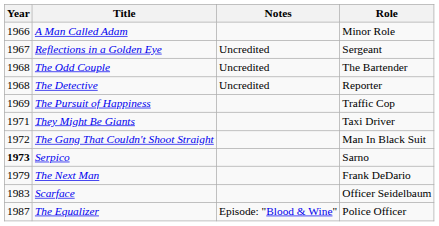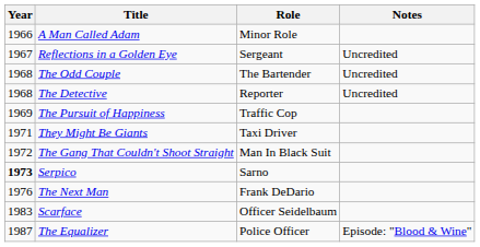 <table class="wikitable sortable">
 <tr>
 <th>Year</th>
 <th>Title</th>
+<th>Role</th>
 <th>Notes</th>
-<th>Role</th>
 </tr>
 <tr>
 <td>1966</td>
 <td><em><a href='#'>A Man Called Adam</a></em></td>
+<td>Minor Role</td>
 <td></td>
-<td>Minor Role</td>
 </tr>
 <tr>
 <td>1967</td>
 <td><em><a href='#'>Reflections in a Golden Eye</a></em></td>
+<td>Sergeant</td>
 <td>Uncredited</td>
-<td>Sergeant</td>
 </tr>
 <tr>
 <td>1968</td>
 <td><em><a href='#'>The Odd Couple</a></em></td>
+<td>The Bartender</td>
 <td>Uncredited</td>
-<td>The Bartender</td>
 </tr>
 <tr>
 <td>1968</td>
 <td><em><a href='#'>The Detective</a></em></td>
+<td>Reporter</td>
 <td>Uncredited</td>
-<td>Reporter</td>
 </tr>
 <tr>
 <td>1969</td>
 <td><em><a href='#'>The Pursuit of Happiness</a></em></td>
+<td>Traffic Cop</td>
 <td></td>
-<td>Traffic Cop</td>
 </tr>
 <tr>
 <td>1971</td>
 <td><em><a href='#'>They Might Be Giants</a></em></td>
+<td>Taxi Driver</td>
 <td></td>
-<td>Taxi Driver</td>
 </tr>
 <tr>
 <td>1972</td>
 <td><em><a href='#'>The Gang That Couldn't Shoot Straight</a></em></td>
+<td>Man In Black Suit</td>
 <td></td>
-<td>Man In Black Suit</td>
 </tr>
 <tr>
 <td><strong>1973</strong></td>
 <td><em><a href='#'>Serpico</a></em></td>
+<td>Sarno</td>
 <td></td>
-<td>Sarno</td>
 </tr>
 <tr>
-<td>1979</td>
+<td>1976</td>
 <td><em><a href='#'>The Next Man</a></em></td>
+<td>Frank DeDario</td>
 <td></td>
-<td>Frank DeDario</td>
 </tr>
 <tr>
 <td>1983</td>
 <td><em><a href='#'>Scarface</a></em></td>
+<td>Officer Seidelbaum</td>
 <td></td>
-<td>Officer Seidelbaum</td>
 </tr>
 <tr>
 <td>1987</td>
 <td><em><a href='#'>The Equalizer</a></em></td>
+<td>Police Officer</td>
 <td>Episode: "<a href='#'>Blood & Wine</a>"</td>
-<td>Police Officer</td>
 </tr>
 </table>
